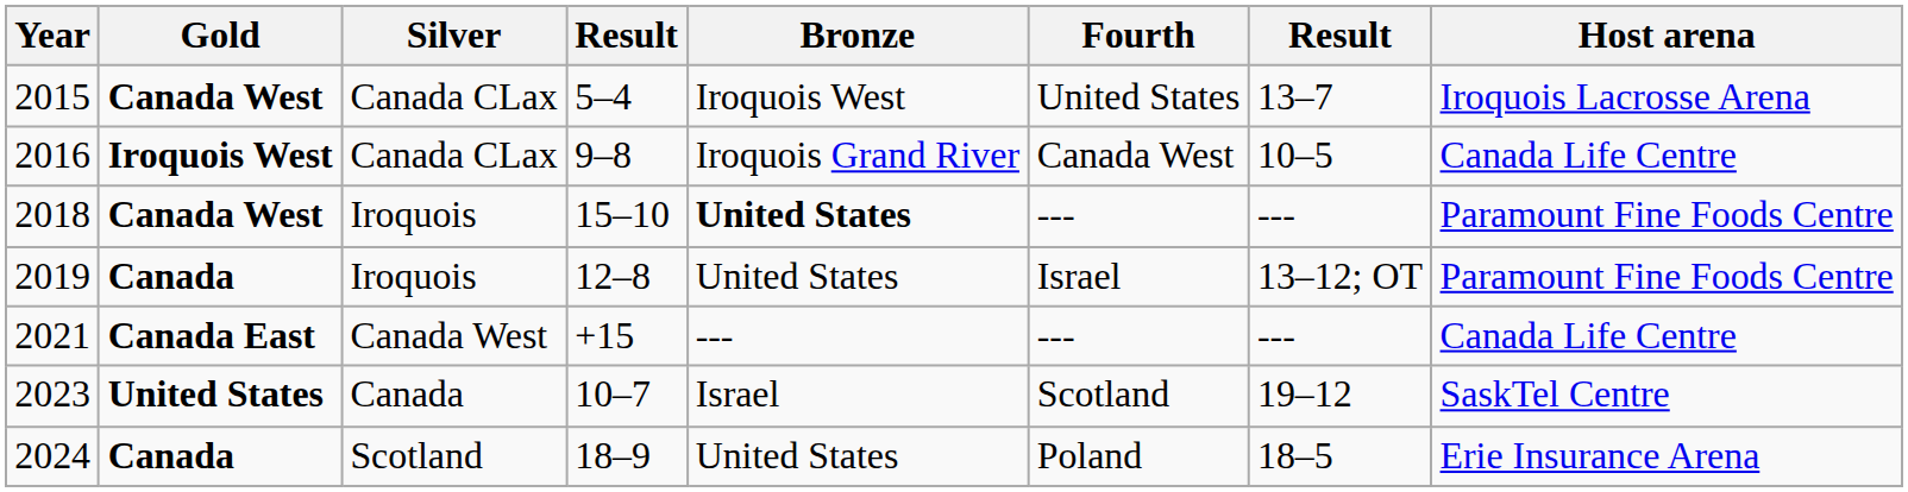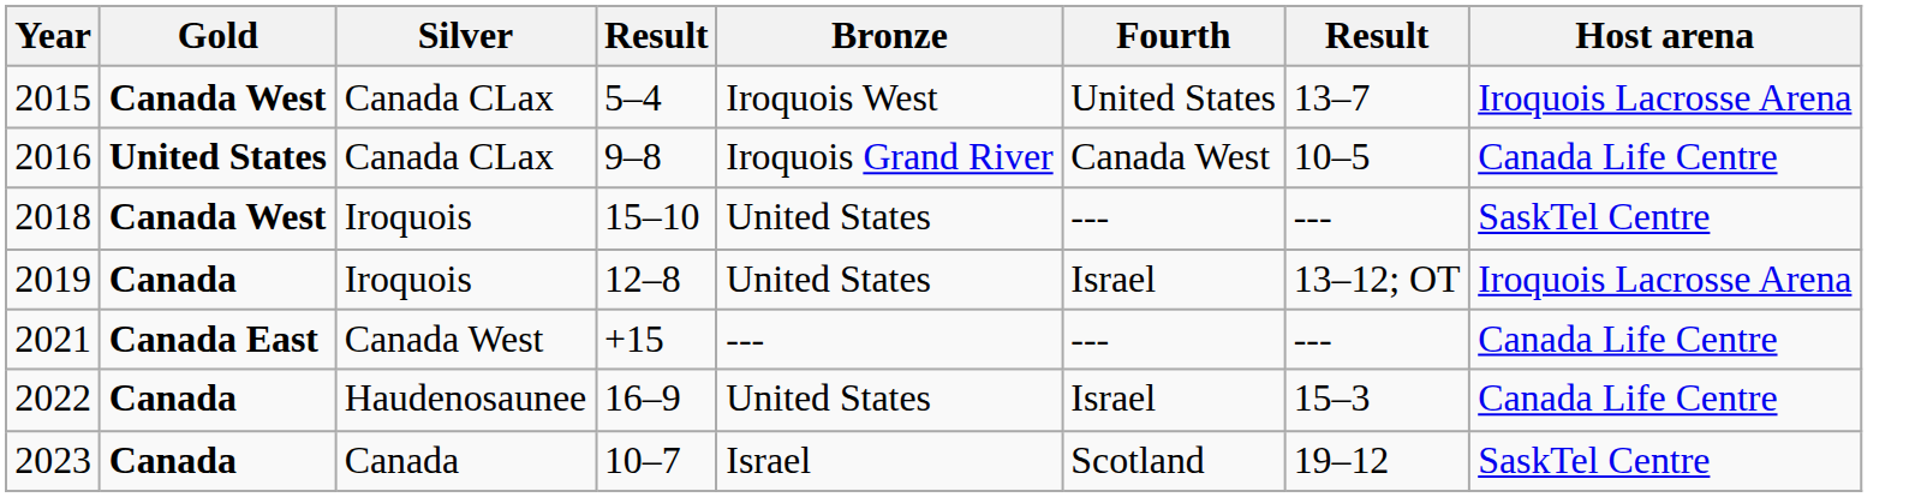 <table class="wikitable">
 <tr>
 <th>Year</th>
 <th> Gold</th>
 <th> Silver</th>
 <th>Result</th>
 <th> Bronze</th>
 <th>Fourth</th>
 <th>Result</th>
 <th>Host arena</th>
 </tr>
 <tr>
 <td>2015</td>
 <td><strong>Canada West</strong></td>
 <td>Canada CLax</td>
 <td>5–4</td>
 <td>Iroquois West</td>
 <td>United States</td>
 <td>13–7</td>
 <td><a href='#'>Iroquois Lacrosse Arena</a></td>
 </tr>
 <tr>
 <td>2016</td>
-<td><strong>Iroquois West</strong></td>
+<td><strong>United States</strong></td>
 <td>Canada CLax</td>
 <td>9–8</td>
 <td>Iroquois <a href='#'>Grand River</a></td>
 <td>Canada West</td>
 <td>10–5</td>
 <td><a href='#'>Canada Life Centre</a></td>
 </tr>
 <tr>
 <td>2018</td>
 <td><strong>Canada West</strong></td>
 <td>Iroquois</td>
 <td>15–10</td>
-<td><strong>United States</strong></td>
+<td>United States</td>
 <td>---</td>
 <td>---</td>
-<td><a href='#'>Paramount Fine Foods Centre</a></td>
+<td><a href='#'>SaskTel Centre</a></td>
 </tr>
 <tr>
 <td>2019</td>
 <td><strong>Canada</strong></td>
 <td>Iroquois</td>
 <td>12–8</td>
 <td>United States</td>
 <td>Israel</td>
 <td>13–12; OT</td>
-<td><a href='#'>Paramount Fine Foods Centre</a></td>
+<td><a href='#'>Iroquois Lacrosse Arena</a></td>
 </tr>
 <tr>
 <td>2021</td>
 <td><strong>Canada East</strong></td>
 <td>Canada West</td>
 <td>+15</td>
 <td>---</td>
 <td>---</td>
 <td>---</td>
 <td><a href='#'>Canada Life Centre</a></td>
 </tr>
 <tr>
+<td>2022</td>
+<td><strong>Canada</strong></td>
+<td>Haudenosaunee</td>
+<td>16–9</td>
+<td>United States</td>
+<td>Israel</td>
+<td>15–3</td>
+<td><a href='#'>Canada Life Centre</a></td>
+</tr>
+<tr>
 <td>2023</td>
-<td><strong>United States</strong></td>
+<td><strong>Canada</strong></td>
 <td>Canada</td>
 <td>10–7</td>
 <td>Israel</td>
 <td>Scotland</td>
 <td>19–12</td>
 <td><a href='#'>SaskTel Centre</a></td>
 </tr>
-<tr>
-<td>2024</td>
-<td><strong>Canada</strong></td>
-<td>Scotland</td>
-<td>18–9</td>
-<td>United States</td>
-<td>Poland</td>
-<td>18–5</td>
-<td><a href='#'>Erie Insurance Arena</a></td>
-</tr>
 </table>
